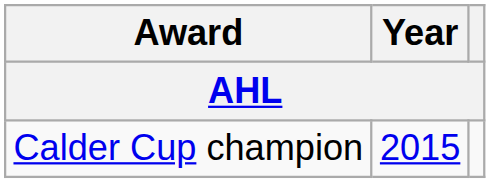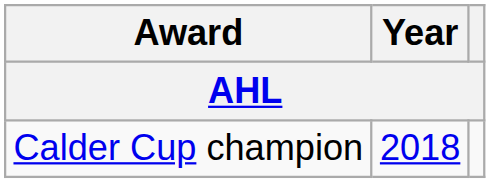 <table class="wikitable">
 <tr>
 <th>Award</th>
 <th>Year</th>
 <th></th>
 </tr>
 <tr>
 <th colspan="3"><a href='#'>AHL</a></th>
 </tr>
 <tr>
 <td><a href='#'>Calder Cup</a> champion</td>
-<td><a href='#'>2015</a></td>
+<td><a href='#'>2018</a></td>
 <td></td>
 </tr>
 </table>
